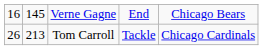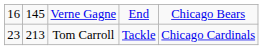 <table class="wikitable" style="text-align:center">
 <tr>
 <td>16</td>
 <td>145</td>
 <td><a href='#'>Verne Gagne</a></td>
 <td><a href='#'>End</a></td>
 <td><a href='#'>Chicago Bears</a></td>
 </tr>
 <tr>
-<td>26</td>
+<td>23</td>
 <td>213</td>
 <td>Tom Carroll</td>
 <td><a href='#'>Tackle</a></td>
 <td><a href='#'>Chicago Cardinals</a></td>
 </tr>
 </table>
